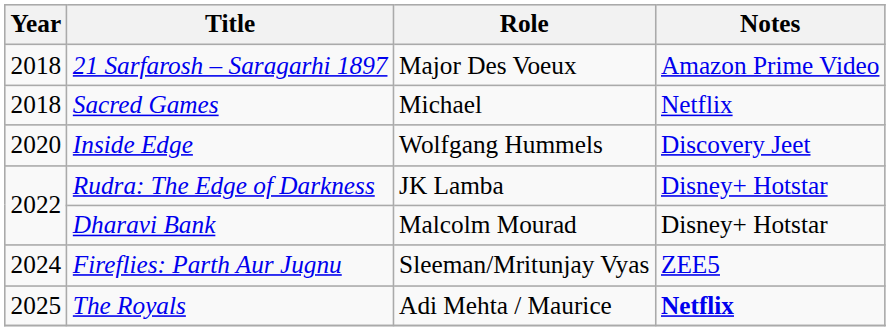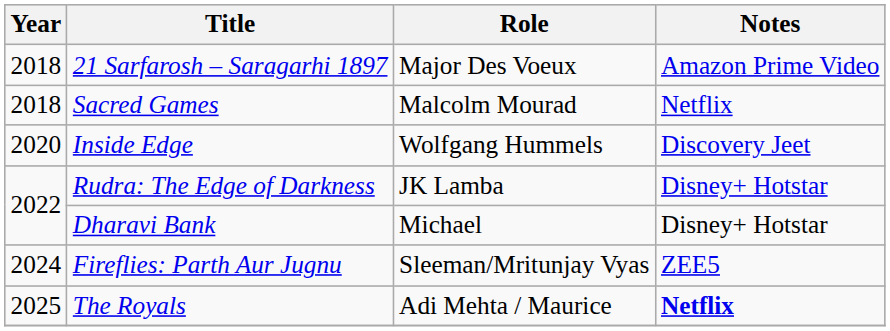 <table class="wikitable sortable">
 <tr>
 <th>Year</th>
 <th>Title</th>
 <th>Role</th>
 <th class="unsortable">Notes</th>
 </tr>
 <tr>
 <td>2018</td>
 <td><em><a href='#'>21 Sarfarosh – Saragarhi 1897</a></em></td>
 <td>Major Des Voeux</td>
 <td><a href='#'>Amazon Prime Video</a></td>
 </tr>
 <tr>
 <td>2018</td>
 <td><em><a href='#'>Sacred Games</a></em></td>
-<td>Michael</td>
+<td>Malcolm Mourad</td>
 <td><a href='#'>Netflix</a></td>
 </tr>
 <tr>
 <td>2020</td>
 <td><em><a href='#'>Inside Edge</a></em></td>
 <td>Wolfgang Hummels</td>
 <td><a href='#'>Discovery Jeet</a></td>
 </tr>
 <tr>
 <td rowspan="2">2022</td>
 <td><em><a href='#'>Rudra: The Edge of Darkness</a></em></td>
 <td>JK Lamba</td>
 <td><a href='#'>Disney+ Hotstar</a></td>
 </tr>
 <tr>
 <td><em><a href='#'>Dharavi Bank</a></em></td>
-<td>Malcolm Mourad</td>
+<td>Michael</td>
 <td>Disney+ Hotstar</td>
 </tr>
 <tr>
 <td>2024</td>
 <td><em><a href='#'>Fireflies: Parth Aur Jugnu</a></em></td>
 <td>Sleeman/Mritunjay Vyas</td>
 <td><a href='#'>ZEE5</a></td>
 </tr>
 <tr>
 <td>2025</td>
 <td><em><a href='#'>The Royals</a></em></td>
 <td>Adi Mehta / Maurice</td>
 <td><strong><a href='#'>Netflix</a></strong></td>
 </tr>
 <tr>
 </tr>
 </table>
